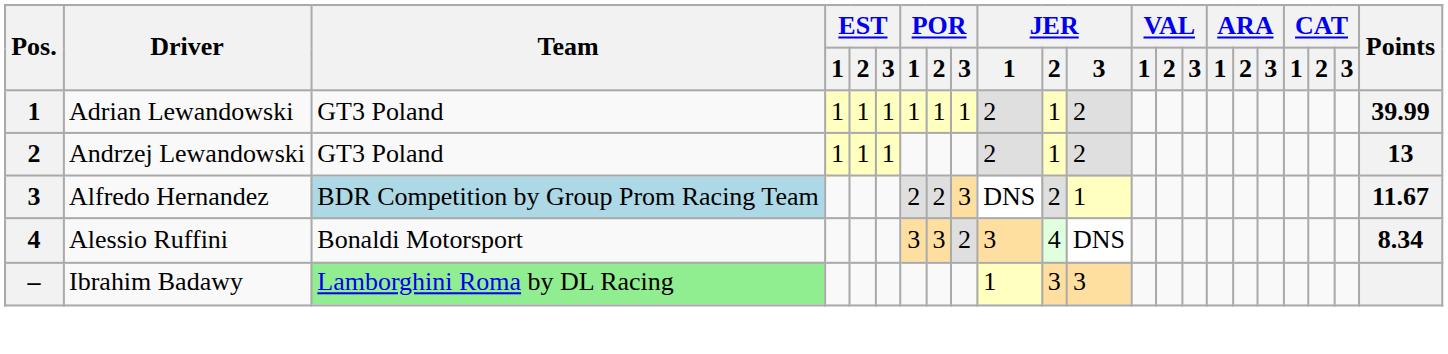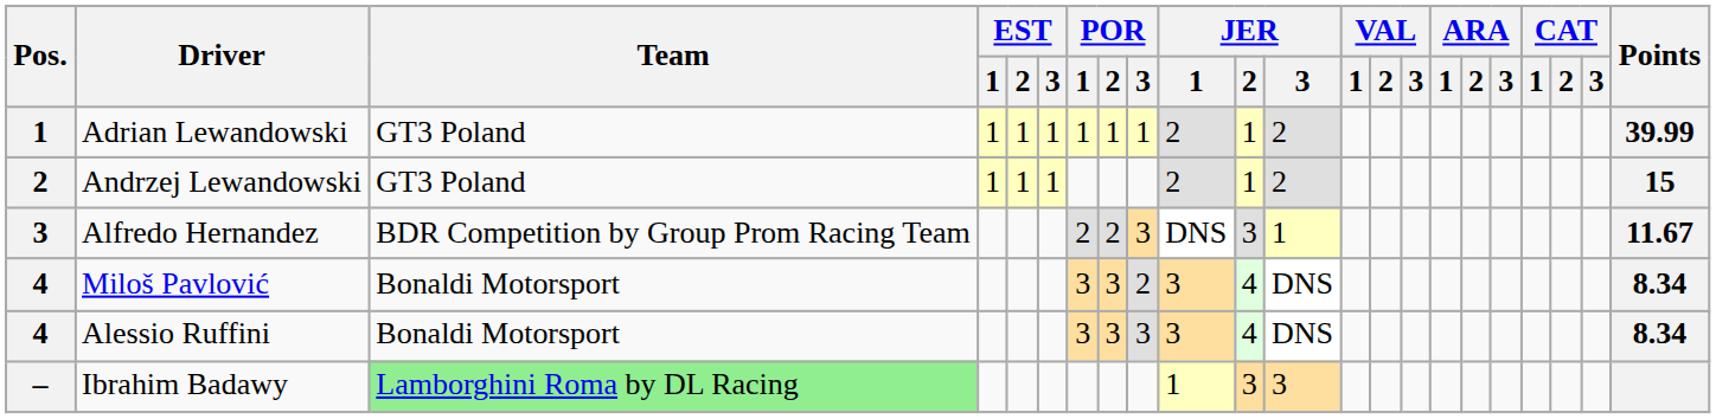 <table class="wikitable" style="font-size: 80%">
 <tr>
 <th rowspan="2">Pos.</th>
 <th rowspan="2">Driver</th>
 <th rowspan="2">Team</th>
 <th colspan="3"><a href='#'>EST</a><br></th>
 <th colspan="3"><a href='#'>POR</a><br></th>
 <th colspan="3"><a href='#'>JER</a><br></th>
 <th colspan="3"><a href='#'>VAL</a><br></th>
 <th colspan="3"><a href='#'>ARA</a><br></th>
 <th colspan="3"><a href='#'>CAT</a><br></th>
 <th rowspan="2">Points</th>
 </tr>
 <tr>
 <th>1</th>
 <th>2</th>
 <th>3</th>
 <th>1</th>
 <th>2</th>
 <th>3</th>
 <th>1</th>
 <th>2</th>
 <th>3</th>
 <th>1</th>
 <th>2</th>
 <th>3</th>
 <th>1</th>
 <th>2</th>
 <th>3</th>
 <th>1</th>
 <th>2</th>
 <th>3</th>
 </tr>
 <tr>
 <th>1</th>
 <td> Adrian Lewandowski</td>
 <td> GT3 Poland</td>
 <td style="background:#ffffbf;" align="center">1</td>
 <td style="background:#ffffbf;" align="center">1</td>
 <td style="background:#ffffbf;" align="center">1</td>
 <td style="background:#FFFFBF">1</td>
 <td style="background:#FFFFBF">1</td>
 <td style="background:#FFFFBF">1</td>
 <td style="background:#DFDFDF">2</td>
 <td style="background:#FFFFBF">1</td>
 <td style="background:#DFDFDF">2</td>
 <td></td>
 <td></td>
 <td></td>
 <td></td>
 <td></td>
 <td></td>
 <td></td>
 <td></td>
 <td></td>
 <th>39.99</th>
 </tr>
 <tr>
 <th>2</th>
 <td> Andrzej Lewandowski</td>
 <td> GT3 Poland</td>
 <td style="background:#ffffbf;" align="center">1</td>
 <td style="background:#ffffbf;" align="center">1</td>
 <td style="background:#ffffbf;" align="center">1</td>
 <td></td>
 <td></td>
 <td></td>
 <td style="background:#DFDFDF">2</td>
 <td style="background:#FFFFBF">1</td>
 <td style="background:#DFDFDF">2</td>
 <td></td>
 <td></td>
 <td></td>
 <td></td>
 <td></td>
 <td></td>
 <td></td>
 <td></td>
 <td></td>
-<th>13</th>
+<th>15</th>
 </tr>
 <tr>
 <th>3</th>
 <td> Alfredo Hernandez</td>
-<td style="background: lightblue;"> BDR Competition by Group Prom Racing Team</td>
+<td> BDR Competition by Group Prom Racing Team</td>
 <td></td>
 <td></td>
 <td></td>
 <td style="background:#DFDFDF">2</td>
 <td style="background:#DFDFDF">2</td>
 <td style="background:#FFDF9F">3</td>
 <td style="background:#FFFFFF">DNS</td>
-<td style="background:#DFDFDF">2</td>
+<td style="background:#DFDFDF">3</td>
 <td style="background:#FFFFBF">1</td>
 <td></td>
 <td></td>
 <td></td>
 <td></td>
 <td></td>
 <td></td>
 <td></td>
 <td></td>
 <td></td>
 <th>11.67</th>
 </tr>
 <tr>
 <th>4</th>
+<td> <a href='#'>Miloš Pavlović</a></td>
+<td> Bonaldi Motorsport</td>
+<td></td>
+<td></td>
+<td></td>
+<td style="background:#FFDF9F">3</td>
+<td style="background:#FFDF9F">3</td>
+<td style="background:#DFDFDF">2</td>
+<td style="background:#FFDF9F">3</td>
+<td style="background:#DFFFDF">4</td>
+<td style="background:#FFFFFF">DNS</td>
+<td></td>
+<td></td>
+<td></td>
+<td></td>
+<td></td>
+<td></td>
+<td></td>
+<td></td>
+<td></td>
+<th>8.34</th>
+</tr>
+<tr>
+<th>4</th>
 <td> Alessio Ruffini</td>
 <td> Bonaldi Motorsport</td>
 <td></td>
 <td></td>
 <td></td>
 <td style="background:#FFDF9F">3</td>
 <td style="background:#FFDF9F">3</td>
-<td style="background:#DFDFDF">2</td>
+<td style="background:#DFDFDF">3</td>
 <td style="background:#FFDF9F">3</td>
 <td style="background:#DFFFDF">4</td>
 <td style="background:#FFFFFF">DNS</td>
 <td></td>
 <td></td>
 <td></td>
 <td></td>
 <td></td>
 <td></td>
 <td></td>
 <td></td>
 <td></td>
 <th>8.34</th>
 </tr>
 <tr>
 <th>–</th>
 <td> Ibrahim Badawy</td>
 <td style="background: lightgreen;"> <a href='#'>Lamborghini Roma</a> by DL Racing</td>
 <td></td>
 <td></td>
 <td></td>
 <td></td>
 <td></td>
 <td></td>
 <td style="background:#FFFFBF">1</td>
 <td style="background:#FFDF9F">3</td>
 <td style="background:#FFDF9F">3</td>
 <td></td>
 <td></td>
 <td></td>
 <td></td>
 <td></td>
 <td></td>
 <td></td>
 <td></td>
 <td></td>
 <th></th>
 </tr>
 </table>
